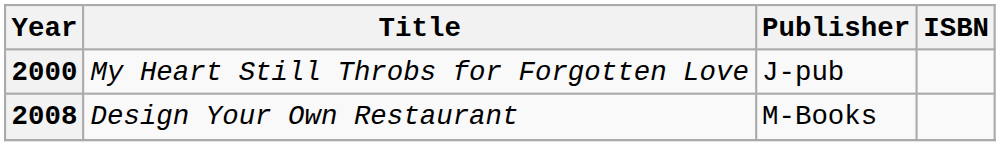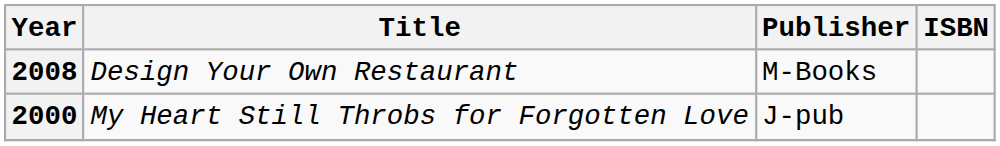 <table class="wikitable plainrowheaders sortable">
 <tr>
 <th scope="col">Year</th>
 <th scope="col">Title</th>
 <th scope="col">Publisher</th>
 <th scope="col">ISBN</th>
 </tr>
 <tr>
+<th scope="row">2008</th>
+<td><em>Design Your Own Restaurant</em> </td>
+<td>M-Books</td>
+<td></td>
+</tr>
+<tr>
 <th scope="row">2000</th>
 <td><em>My Heart Still Throbs for Forgotten Love</em> </td>
 <td>J-pub</td>
 <td></td>
 </tr>
 <tr>
-<th scope="row">2008</th>
-<td><em>Design Your Own Restaurant</em> </td>
-<td>M-Books</td>
-<td></td>
-</tr>
-<tr>
 </tr>
 </table>
